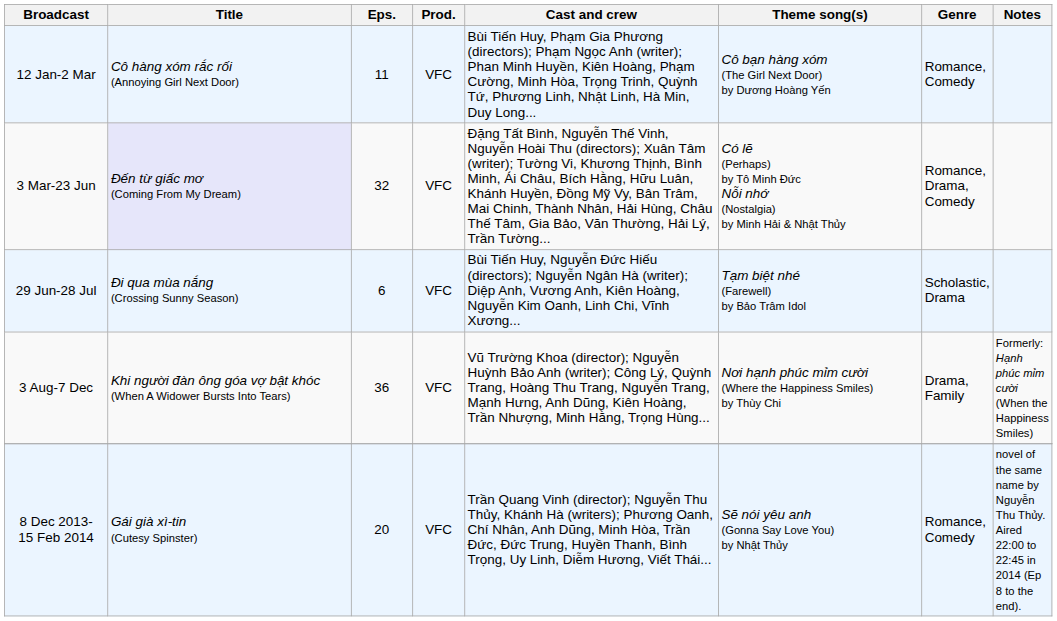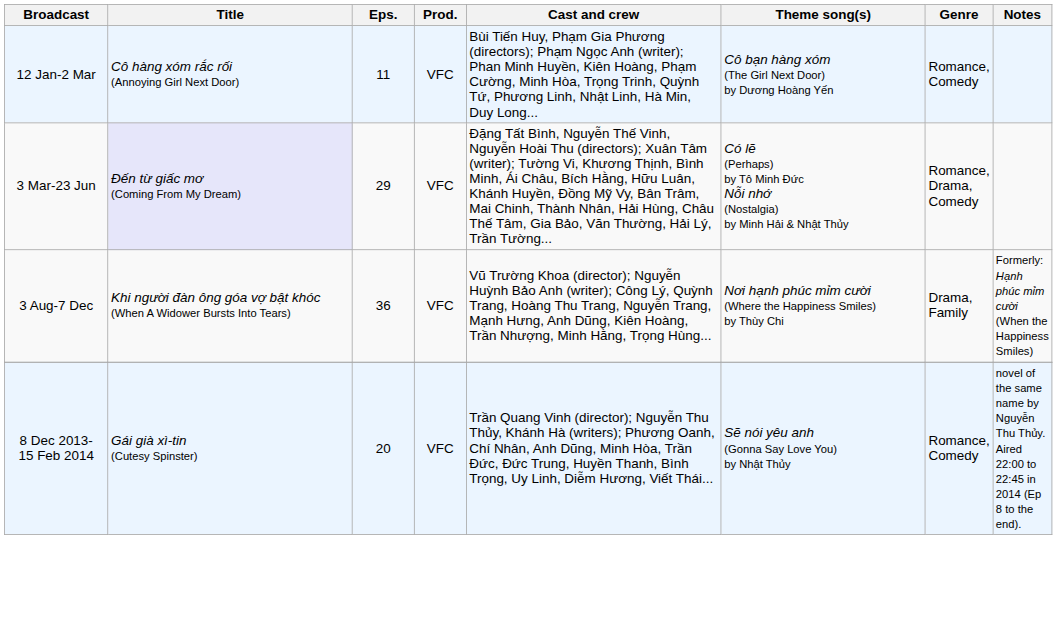 <table class="wikitable sortable">
 <tr>
 <th style="width:10%;">Broadcast</th>
 <th style="width:24%;">Title</th>
 <th style="width:6%;">Eps.</th>
 <th style="width:5%;">Prod.</th>
 <th style="width:25%;">Cast and crew</th>
 <th style="width:20%;">Theme song(s)</th>
 <th style="width:5%;">Genre</th>
 <th style="width:5%;">Notes</th>
 </tr>
 <tr ---- bgcolor="#ebf5ff">
 <td style="text-align:center;">12 Jan-2 Mar<br></td>
 <td><em>Cô hàng xóm rắc rối</em> <br><small>(Annoying Girl Next Door)</small></td>
 <td style="text-align:center;">11</td>
 <td style="text-align:center;">VFC</td>
 <td>Bùi Tiến Huy, Phạm Gia Phương (directors); Phạm Ngọc Anh (writer); Phan Minh Huyền, Kiên Hoàng, Phạm Cường, Minh Hòa, Trọng Trinh, Quỳnh Tứ, Phương Linh, Nhật Linh, Hà Min, Duy Long...</td>
 <td><em>Cô bạn hàng xóm</em> <br><small>(The Girl Next Door)</small><br><small>by Dương Hoàng Yến</small><br></td>
 <td>Romance, Comedy</td>
 <td></td>
 </tr>
 <tr>
 <td style="text-align:center;">3 Mar-23 Jun <br></td>
 <td style="background: lavender;"><em>Đến từ giấc mơ</em> <br><small>(Coming From My Dream)</small></td>
-<td style="text-align:center;">32</td>
+<td style="text-align:center;">29</td>
 <td style="text-align:center;">VFC</td>
 <td>Đặng Tất Bình, Nguyễn Thế Vinh, Nguyễn Hoài Thu (directors); Xuân Tâm (writer); Tường Vi, Khương Thịnh, Bình Minh, Ái Châu, Bích Hằng, Hữu Luân, Khánh Huyền, Đồng Mỹ Vy, Bân Trâm, Mai Chinh, Thành Nhân, Hải Hùng, Châu Thế Tâm, Gia Bảo, Văn Thường, Hải Lý, Trần Tường...</td>
 <td><em>Có lẽ</em> <br><small>(Perhaps)</small><br><small>by Tô Minh Đức</small><br><em>Nỗi nhớ</em><br><small>(Nostalgia)<br>by Minh Hải & Nhật Thủy</small></td>
 <td>Romance, Drama, Comedy</td>
-<td></td>
-</tr>
-<tr ---- bgcolor="#ebf5ff">
-<td style="text-align:center;">29 Jun-28 Jul <br></td>
-<td><em>Đi qua mùa nắng</em> <br><small>(Crossing Sunny Season)</small></td>
-<td style="text-align:center;">6</td>
-<td style="text-align:center;">VFC</td>
-<td>Bùi Tiến Huy, Nguyễn Đức Hiếu (directors); Nguyễn Ngân Hà (writer); Diệp Anh, Vương Anh, Kiên Hoàng, Nguyễn Kim Oanh, Linh Chi, Vĩnh Xương...</td>
-<td><em>Tạm biệt nhé</em> <br><small>(Farewell)</small><br><small>by Bảo Trâm Idol</small></td>
-<td>Scholastic, Drama</td>
 <td></td>
 </tr>
 <tr>
 <td style="text-align:center;">3 Aug-7 Dec <br></td>
 <td><em>Khi người đàn ông góa vợ bật khóc</em> <br><small>(When A Widower Bursts Into Tears)</small></td>
 <td style="text-align:center;">36</td>
 <td style="text-align:center;">VFC</td>
 <td>Vũ Trường Khoa (director); Nguyễn Huỳnh Bảo Anh (writer); Công Lý, Quỳnh Trang, Hoàng Thu Trang, Nguyễn Trang, Mạnh Hưng, Anh Dũng, Kiên Hoàng, Trần Nhượng, Minh Hằng, Trọng Hùng...</td>
 <td><em>Nơi hạnh phúc mỉm cười</em> <br><small>(Where the Happiness Smiles)</small><br><small>by Thùy Chi</small><br></td>
 <td>Drama, Family</td>
 <td><small>Formerly: <em>Hạnh phúc mỉm cười</em> (When the Happiness Smiles)</small></td>
 </tr>
 <tr>
 </tr>
 <tr ---- bgcolor="#ebf5ff">
 <td style="text-align:center;">8 Dec 2013-<br>15 Feb 2014 <br></td>
 <td><em>Gái già xì-tin</em> <br><small>(Cutesy Spinster)</small></td>
 <td style="text-align:center;">20</td>
 <td style="text-align:center;">VFC</td>
 <td>Trần Quang Vinh (director); Nguyễn Thu Thủy, Khánh Hà (writers); Phương Oanh, Chí Nhân, Anh Dũng, Minh Hòa, Trần Đức, Đức Trung, Huyền Thanh, Bình Trọng, Uy Linh, Diễm Hương, Viết Thái...</td>
 <td><em>Sẽ nói yêu anh</em> <br><small>(Gonna Say Love You)</small><br><small>by Nhật Thủy</small></td>
 <td>Romance, Comedy</td>
 <td><small> novel of the same name by Nguyễn Thu Thủy.<br>Aired 22:00 to 22:45 in 2014 (Ep 8 to the end).</small></td>
 </tr>
 </table>
